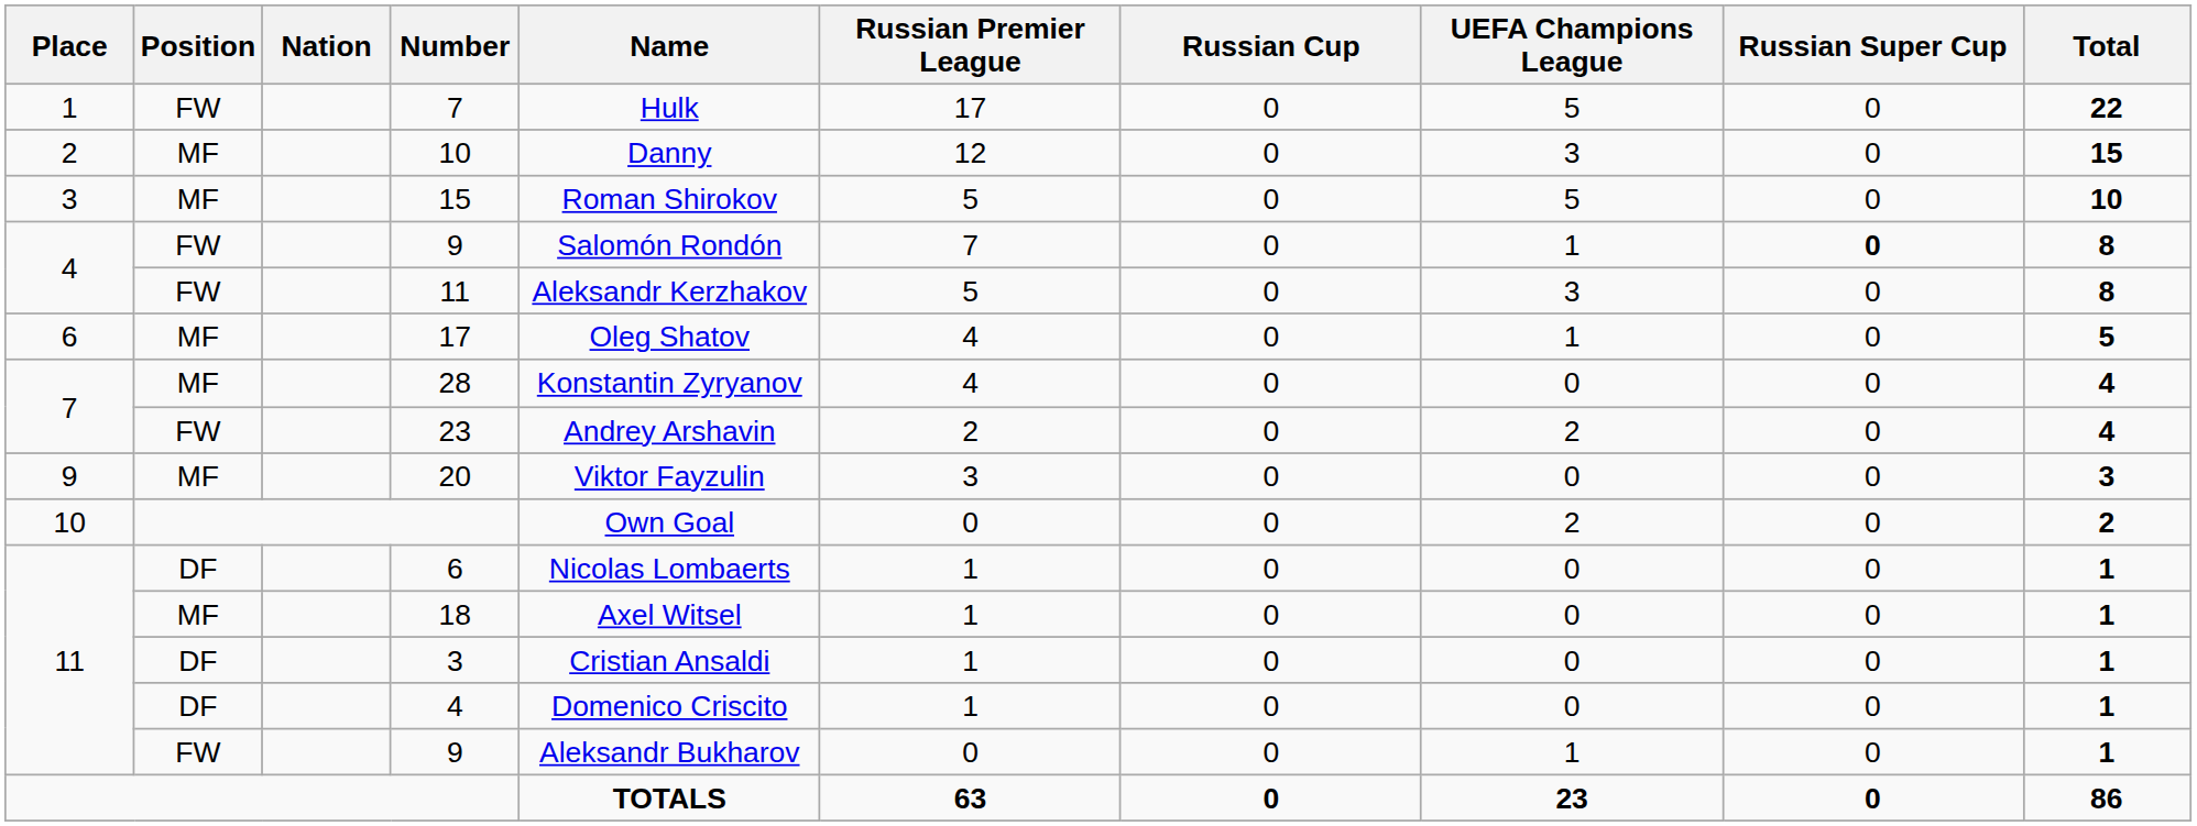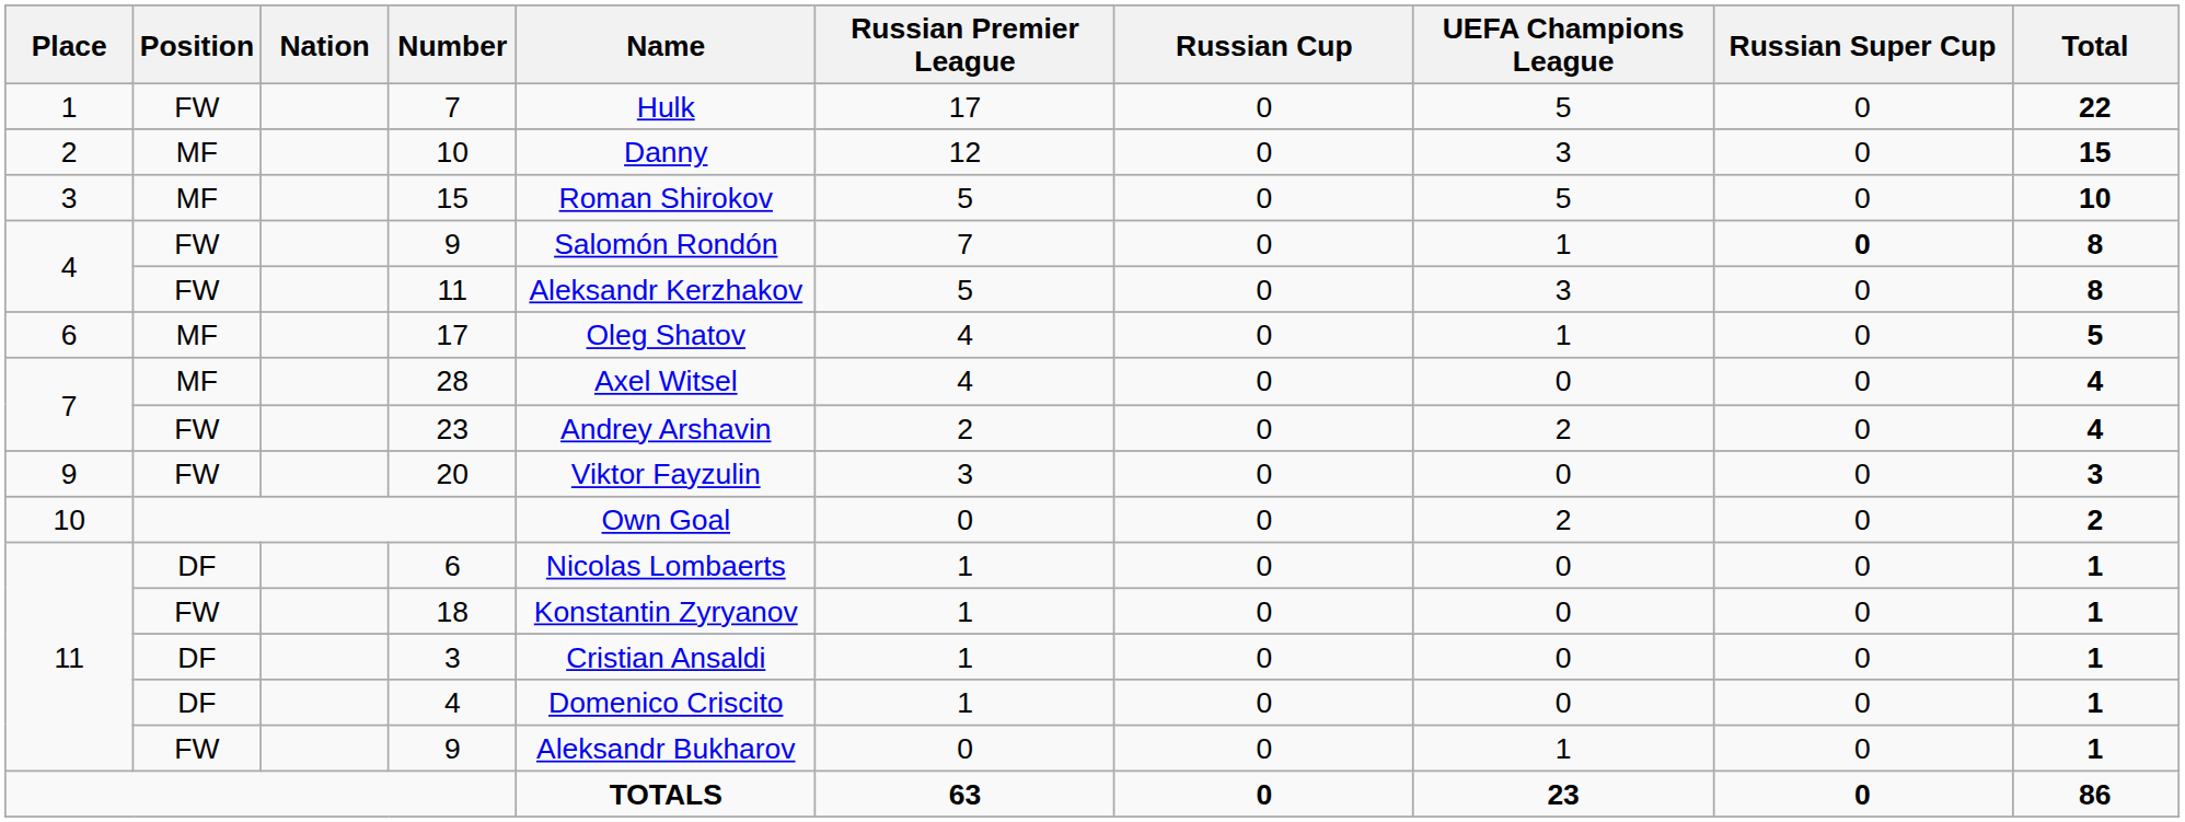 <table class="wikitable" style="font-size: 95%; text-align: center;">
 <tr>
 <th width=60>Place</th>
 <th width=60>Position</th>
 <th width=60>Nation</th>
 <th width=60>Number</th>
 <th width=150>Name</th>
 <th width=150>Russian Premier League</th>
 <th width=150>Russian Cup</th>
 <th width=150>UEFA Champions League</th>
 <th width=150>Russian Super Cup</th>
 <th width=80><strong>Total</strong></th>
 </tr>
 <tr>
 <td>1</td>
 <td>FW</td>
 <td></td>
 <td>7</td>
 <td><a href='#'>Hulk</a></td>
 <td>17</td>
 <td>0</td>
 <td>5</td>
 <td>0</td>
 <td><strong>22</strong></td>
 </tr>
 <tr>
 <td>2</td>
 <td>MF</td>
 <td></td>
 <td>10</td>
 <td><a href='#'>Danny</a></td>
 <td>12</td>
 <td>0</td>
 <td>3</td>
 <td>0</td>
 <td><strong>15</strong></td>
 </tr>
 <tr>
 <td>3</td>
 <td>MF</td>
 <td></td>
 <td>15</td>
 <td><a href='#'>Roman Shirokov</a></td>
 <td>5</td>
 <td>0</td>
 <td>5</td>
 <td>0</td>
 <td><strong>10</strong></td>
 </tr>
 <tr>
 <td rowspan=2>4</td>
 <td>FW</td>
 <td></td>
 <td>9</td>
 <td><a href='#'>Salomón Rondón</a></td>
 <td>7</td>
 <td>0</td>
 <td>1</td>
 <td><strong>0</strong></td>
 <td><strong>8</strong></td>
 </tr>
 <tr>
 <td>FW</td>
 <td></td>
 <td>11</td>
 <td><a href='#'>Aleksandr Kerzhakov</a></td>
 <td>5</td>
 <td>0</td>
 <td>3</td>
 <td>0</td>
 <td><strong>8</strong></td>
 </tr>
 <tr>
 <td>6</td>
 <td>MF</td>
 <td></td>
 <td>17</td>
 <td><a href='#'>Oleg Shatov</a></td>
 <td>4</td>
 <td>0</td>
 <td>1</td>
 <td>0</td>
 <td><strong>5</strong></td>
 </tr>
 <tr>
 <td rowspan=2>7</td>
 <td>MF</td>
 <td></td>
 <td>28</td>
-<td><a href='#'>Konstantin Zyryanov</a></td>
+<td><a href='#'>Axel Witsel</a></td>
 <td>4</td>
 <td>0</td>
 <td>0</td>
 <td>0</td>
 <td><strong>4</strong></td>
 </tr>
 <tr>
 <td>FW</td>
 <td></td>
 <td>23</td>
 <td><a href='#'>Andrey Arshavin</a></td>
 <td>2</td>
 <td>0</td>
 <td>2</td>
 <td>0</td>
 <td><strong>4</strong></td>
 </tr>
 <tr>
 <td>9</td>
-<td>MF</td>
+<td>FW</td>
 <td></td>
 <td>20</td>
 <td><a href='#'>Viktor Fayzulin</a></td>
 <td>3</td>
 <td>0</td>
 <td>0</td>
 <td>0</td>
 <td><strong>3</strong></td>
 </tr>
 <tr>
 <td>10</td>
 <td colspan=3></td>
 <td><a href='#'>Own Goal</a></td>
 <td>0</td>
 <td>0</td>
 <td>2</td>
 <td>0</td>
 <td><strong>2</strong></td>
 </tr>
 <tr>
 <td rowspan=5>11</td>
 <td>DF</td>
 <td></td>
 <td>6</td>
 <td><a href='#'>Nicolas Lombaerts</a></td>
 <td>1</td>
 <td>0</td>
 <td>0</td>
 <td>0</td>
 <td><strong>1</strong></td>
 </tr>
 <tr>
-<td>MF</td>
+<td>FW</td>
 <td></td>
 <td>18</td>
-<td><a href='#'>Axel Witsel</a></td>
+<td><a href='#'>Konstantin Zyryanov</a></td>
 <td>1</td>
 <td>0</td>
 <td>0</td>
 <td>0</td>
 <td><strong>1</strong></td>
 </tr>
 <tr>
 <td>DF</td>
 <td></td>
 <td>3</td>
 <td><a href='#'>Cristian Ansaldi</a></td>
 <td>1</td>
 <td>0</td>
 <td>0</td>
 <td>0</td>
 <td><strong>1</strong></td>
 </tr>
 <tr>
 <td>DF</td>
 <td></td>
 <td>4</td>
 <td><a href='#'>Domenico Criscito</a></td>
 <td>1</td>
 <td>0</td>
 <td>0</td>
 <td>0</td>
 <td><strong>1</strong></td>
 </tr>
 <tr>
 <td>FW</td>
 <td></td>
 <td>9</td>
 <td><a href='#'>Aleksandr Bukharov</a></td>
 <td>0</td>
 <td>0</td>
 <td>1</td>
 <td>0</td>
 <td><strong>1</strong></td>
 </tr>
 <tr>
 <td colspan=4></td>
 <td><strong>TOTALS</strong></td>
 <td><strong>63</strong></td>
 <td><strong>0</strong></td>
 <td><strong>23</strong></td>
 <td><strong>0</strong></td>
 <td><strong>86</strong></td>
 </tr>
 </table>
